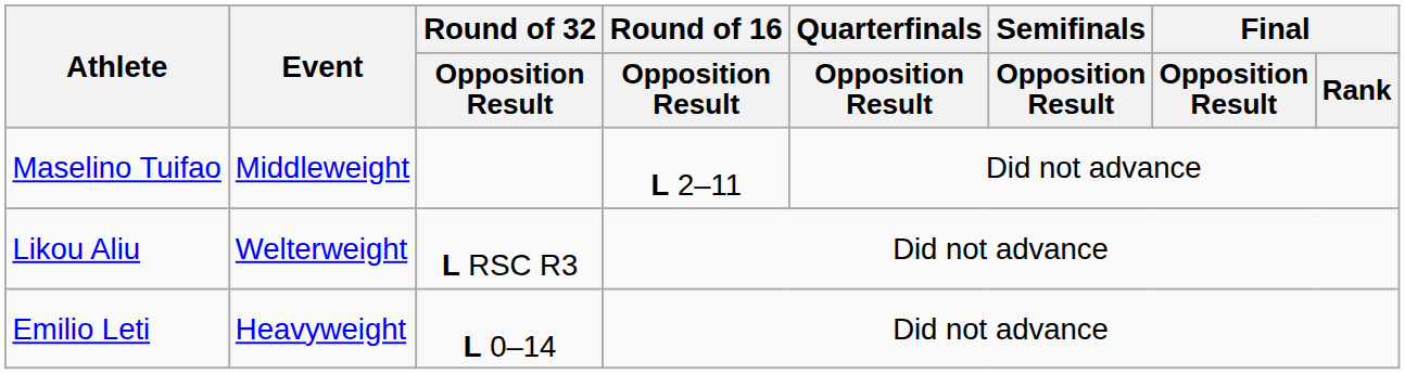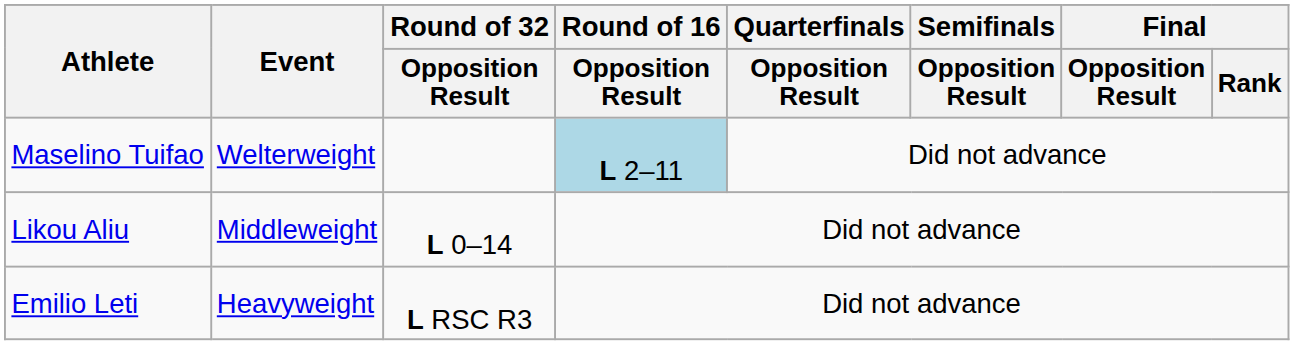 <table class="wikitable" style="font-size:90%">
 <tr>
 <th rowspan="2">Athlete</th>
 <th rowspan="2">Event</th>
 <th>Round of 32</th>
 <th>Round of 16</th>
 <th>Quarterfinals</th>
 <th>Semifinals</th>
 <th colspan=2>Final</th>
 </tr>
 <tr style="font-size:95%">
 <th>Opposition<br>Result</th>
 <th>Opposition<br>Result</th>
 <th>Opposition<br>Result</th>
 <th>Opposition<br>Result</th>
 <th>Opposition<br>Result</th>
 <th>Rank</th>
 </tr>
 <tr align=center>
 <td align=left><a href='#'>Maselino Tuifao</a></td>
-<td align=left><a href='#'>Middleweight</a></td>
+<td align=left><a href='#'>Welterweight</a></td>
 <td></td>
-<td><br><strong>L</strong> 2–11</td>
+<td style="background: lightblue;"><br><strong>L</strong> 2–11</td>
 <td colspan=4>Did not advance</td>
 </tr>
 <tr align=center>
 <td align=left><a href='#'>Likou Aliu</a></td>
-<td align=left><a href='#'>Welterweight</a></td>
-<td><br><strong>L</strong> RSC R3</td>
+<td align=left><a href='#'>Middleweight</a></td>
+<td><br><strong>L</strong> 0–14</td>
 <td colspan=5>Did not advance</td>
 </tr>
 <tr align=center>
 <td align=left><a href='#'>Emilio Leti</a></td>
 <td align=left><a href='#'>Heavyweight</a></td>
-<td><br><strong>L</strong> 0–14</td>
+<td><br><strong>L</strong> RSC R3</td>
 <td colspan=5>Did not advance</td>
 </tr>
 </table>
